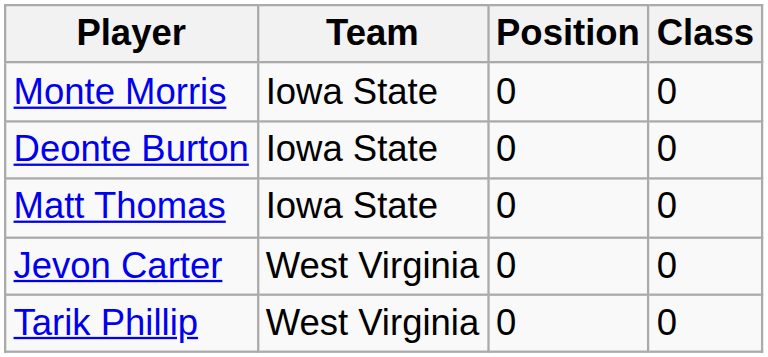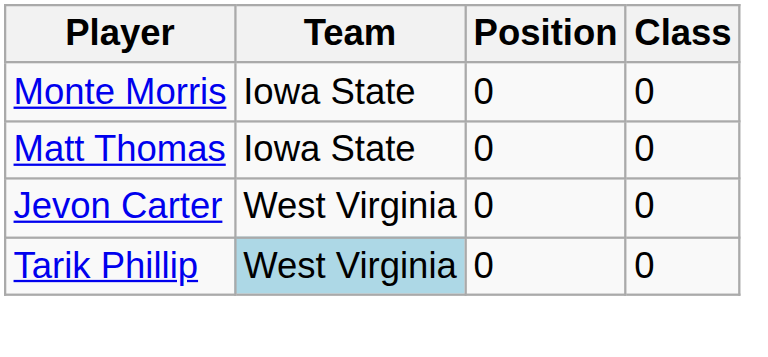 <table class="wikitable">
 <tr>
 <th>Player</th>
 <th>Team</th>
 <th>Position</th>
 <th>Class</th>
 </tr>
 <tr>
 <td><a href='#'>Monte Morris</a></td>
-<td>Iowa State</td>
-<td>0</td>
-<td>0</td>
-</tr>
-<tr>
-<td><a href='#'>Deonte Burton</a></td>
 <td>Iowa State</td>
 <td>0</td>
 <td>0</td>
 </tr>
 <tr>
 <td><a href='#'>Matt Thomas</a></td>
 <td>Iowa State</td>
 <td>0</td>
 <td>0</td>
 </tr>
 <tr>
 <td><a href='#'>Jevon Carter</a></td>
 <td>West Virginia</td>
 <td>0</td>
 <td>0</td>
 </tr>
 <tr>
 <td><a href='#'>Tarik Phillip</a></td>
-<td>West Virginia</td>
+<td style="background: lightblue;">West Virginia</td>
 <td>0</td>
 <td>0</td>
 </tr>
 </table>
